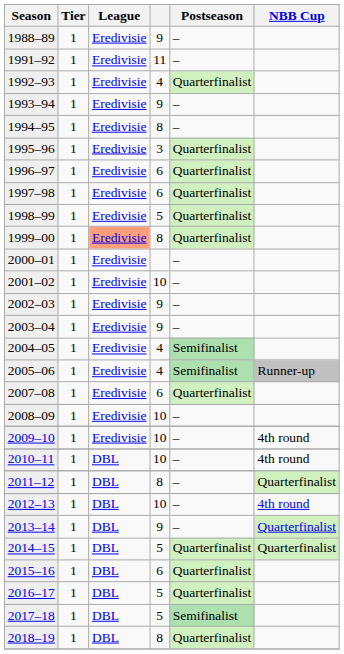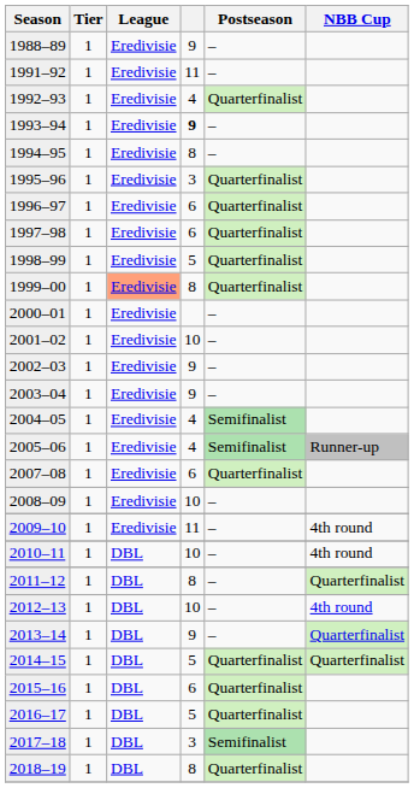 <table class="wikitable" style="font-size:85%">
 <tr bgcolor=>
 <th>Season</th>
 <th>Tier</th>
 <th>League</th>
 <th></th>
 <th>Postseason</th>
 <th><a href='#'>NBB Cup</a></th>
 </tr>
 <tr>
 <td style="background:#efefef;">1988–89</td>
 <td align="center">1</td>
 <td><a href='#'>Eredivisie</a></td>
 <td align="center">9</td>
 <td style="background: ">–</td>
 <td></td>
 </tr>
 <tr>
 <td style="background:#efefef;">1991–92</td>
 <td align="center">1</td>
 <td><a href='#'>Eredivisie</a></td>
 <td align="center">11</td>
 <td style="background: ">–</td>
 <td></td>
 </tr>
 <tr>
 <td style="background:#efefef;">1992–93</td>
 <td align="center">1</td>
 <td><a href='#'>Eredivisie</a></td>
 <td align="center">4</td>
 <td style="background:#D0F0C0">Quarterfinalist</td>
 <td></td>
 </tr>
 <tr>
 <td style="background:#efefef;">1993–94</td>
 <td align="center">1</td>
 <td><a href='#'>Eredivisie</a></td>
-<td align="center">9</td>
+<td align="center"><strong>9</strong></td>
 <td style="background: ">–</td>
 <td></td>
 </tr>
 <tr>
 <td style="background:#efefef;">1994–95</td>
 <td align="center">1</td>
 <td><a href='#'>Eredivisie</a></td>
 <td align="center">8</td>
 <td style="background: ">–</td>
 <td></td>
 </tr>
 <tr>
 <td style="background:#efefef;">1995–96</td>
 <td align="center">1</td>
 <td><a href='#'>Eredivisie</a></td>
 <td align="center">3</td>
 <td style="background:#D0F0C0">Quarterfinalist</td>
 <td></td>
 </tr>
 <tr>
 <td style="background:#efefef;">1996–97</td>
 <td align="center">1</td>
 <td><a href='#'>Eredivisie</a></td>
 <td align="center">6</td>
 <td style="background:#D0F0C0">Quarterfinalist</td>
 <td></td>
 </tr>
 <tr>
 <td style="background:#efefef;">1997–98</td>
 <td align="center">1</td>
 <td><a href='#'>Eredivisie</a></td>
 <td align="center">6</td>
 <td style="background:#D0F0C0">Quarterfinalist</td>
 <td></td>
 </tr>
 <tr>
 <td style="background:#efefef;">1998–99</td>
 <td align="center">1</td>
 <td><a href='#'>Eredivisie</a></td>
 <td align="center">5</td>
 <td style="background:#D0F0C0">Quarterfinalist</td>
 <td></td>
 </tr>
 <tr>
 <td style="background:#efefef;">1999–00</td>
 <td align="center">1</td>
 <td style="background: lightsalmon;"><a href='#'>Eredivisie</a></td>
 <td align="center">8</td>
 <td style="background:#D0F0C0">Quarterfinalist</td>
 <td></td>
 </tr>
 <tr>
 <td style="background:#efefef;">2000–01</td>
 <td align="center">1</td>
 <td><a href='#'>Eredivisie</a></td>
 <td align="center"></td>
 <td style="background: ">–</td>
 <td></td>
 </tr>
 <tr>
 <td style="background:#efefef;">2001–02</td>
 <td align="center">1</td>
 <td><a href='#'>Eredivisie</a></td>
 <td align="center">10</td>
 <td style="background: ">–</td>
 <td></td>
 </tr>
 <tr>
 <td style="background:#efefef;">2002–03</td>
 <td align="center">1</td>
 <td><a href='#'>Eredivisie</a></td>
 <td align="center">9</td>
 <td style="background: ">–</td>
 <td></td>
 </tr>
 <tr>
 <td style="background:#efefef;">2003–04</td>
 <td align="center">1</td>
 <td><a href='#'>Eredivisie</a></td>
 <td align="center">9</td>
 <td style="background: ">–</td>
 <td></td>
 </tr>
 <tr>
 <td style="background:#efefef;">2004–05</td>
 <td align="center">1</td>
 <td><a href='#'>Eredivisie</a></td>
 <td align="center">4</td>
 <td style="background:#ACE1AF">Semifinalist</td>
 <td></td>
 </tr>
 <tr>
 <td style="background:#efefef;">2005–06</td>
 <td align="center">1</td>
 <td><a href='#'>Eredivisie</a></td>
 <td align="center">4</td>
 <td style="background:#ACE1AF">Semifinalist</td>
 <td style="background:silver">Runner-up</td>
 </tr>
 <tr>
 <td style="background:#efefef;">2007–08</td>
 <td align="center">1</td>
 <td><a href='#'>Eredivisie</a></td>
 <td align="center">6</td>
 <td style="background:#D0F0C0">Quarterfinalist</td>
 <td></td>
 </tr>
 <tr>
 </tr>
 <tr>
 <td style="background:#efefef;">2008–09</td>
 <td align="center">1</td>
 <td><a href='#'>Eredivisie</a></td>
 <td align="center">10</td>
 <td style="background:">–</td>
 <td></td>
 </tr>
 <tr>
 </tr>
 <tr>
 <td style="background:#efefef;"><a href='#'>2009–10</a></td>
 <td align="center">1</td>
 <td><a href='#'>Eredivisie</a></td>
-<td align="center">10</td>
+<td align="center">11</td>
 <td style="background:">–</td>
 <td>4th round</td>
 </tr>
 <tr>
 </tr>
 <tr>
 <td style="background:#efefef;"><a href='#'>2010–11</a></td>
 <td align="center">1</td>
 <td><a href='#'>DBL</a></td>
 <td align="center">10</td>
 <td style="background:">–</td>
 <td>4th round</td>
 </tr>
 <tr>
 </tr>
 <tr>
 <td style="background:#efefef;"><a href='#'>2011–12</a></td>
 <td align="center">1</td>
 <td><a href='#'>DBL</a></td>
 <td align="center">8</td>
 <td style="background:">–</td>
 <td style="background:#D0F0C0">Quarterfinalist</td>
 </tr>
 <tr>
 </tr>
 <tr>
 <td style="background:#efefef;"><a href='#'>2012–13</a></td>
 <td align="center">1</td>
 <td><a href='#'>DBL</a></td>
 <td align="center">10</td>
 <td style="background:">–</td>
 <td><a href='#'>4th round</a></td>
 </tr>
 <tr>
 <td style="background:#efefef;"><a href='#'>2013–14</a></td>
 <td align="center">1</td>
 <td><a href='#'>DBL</a></td>
 <td align="center">9</td>
 <td style="background:">–</td>
 <td style="background:#D0F0C0"><a href='#'>Quarterfinalist</a></td>
 </tr>
 <tr>
 <td style="background:#efefef;"><a href='#'>2014–15</a></td>
 <td align="center">1</td>
 <td><a href='#'>DBL</a></td>
 <td align="center">5</td>
 <td style="background:#D0F0C0">Quarterfinalist</td>
 <td style="background:#D0F0C0">Quarterfinalist</td>
 </tr>
 <tr>
 <td style="background:#efefef;"><a href='#'>2015–16</a></td>
 <td align="center">1</td>
 <td><a href='#'>DBL</a></td>
 <td align="center">6</td>
 <td style="background:#D0F0C0">Quarterfinalist</td>
 <td></td>
 </tr>
 <tr>
 <td style="background:#efefef;"><a href='#'>2016–17</a></td>
 <td align="center">1</td>
 <td><a href='#'>DBL</a></td>
 <td align="center">5</td>
 <td style="background:#D0F0C0">Quarterfinalist</td>
 <td></td>
 </tr>
 <tr>
 <td style="background:#efefef;"><a href='#'>2017–18</a></td>
 <td align="center">1</td>
 <td><a href='#'>DBL</a></td>
-<td align="center">5</td>
+<td align="center">3</td>
 <td style="background:#ACE1AF">Semifinalist</td>
 <td></td>
 </tr>
 <tr>
 <td style="background:#efefef;"><a href='#'>2018–19</a></td>
 <td align="center">1</td>
 <td><a href='#'>DBL</a></td>
 <td align="center">8</td>
 <td style="background:#D0F0C0">Quarterfinalist</td>
 <td></td>
 </tr>
 <tr>
 </tr>
 </table>
